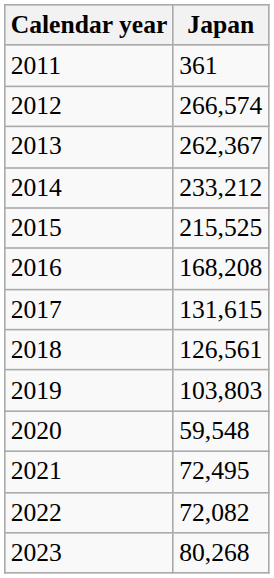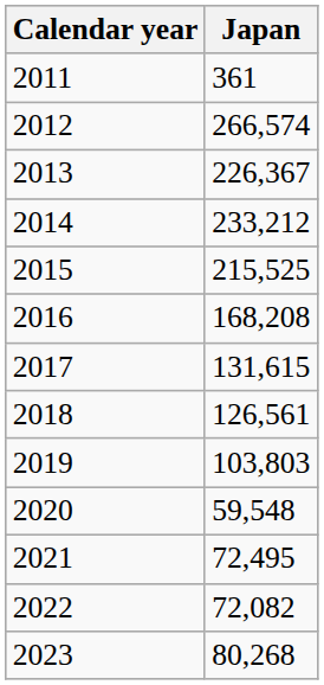 <table class="wikitable">
 <tr>
 <th>Calendar year</th>
 <th>Japan</th>
 </tr>
 <tr>
 <td>2011</td>
 <td>361</td>
 </tr>
 <tr>
 <td>2012</td>
 <td>266,574</td>
 </tr>
 <tr>
 <td>2013</td>
-<td>262,367</td>
+<td>226,367</td>
 </tr>
 <tr>
 <td>2014</td>
 <td>233,212</td>
 </tr>
 <tr>
 <td>2015</td>
 <td>215,525</td>
 </tr>
 <tr>
 <td>2016</td>
 <td>168,208</td>
 </tr>
 <tr>
 <td>2017</td>
 <td>131,615</td>
 </tr>
 <tr>
 <td>2018</td>
 <td>126,561</td>
 </tr>
 <tr>
 <td>2019</td>
 <td>103,803</td>
 </tr>
 <tr>
 <td>2020</td>
 <td>59,548</td>
 </tr>
 <tr>
 <td>2021</td>
 <td>72,495</td>
 </tr>
 <tr>
 <td>2022</td>
 <td>72,082</td>
 </tr>
 <tr>
 <td>2023</td>
 <td>80,268</td>
 </tr>
 </table>
